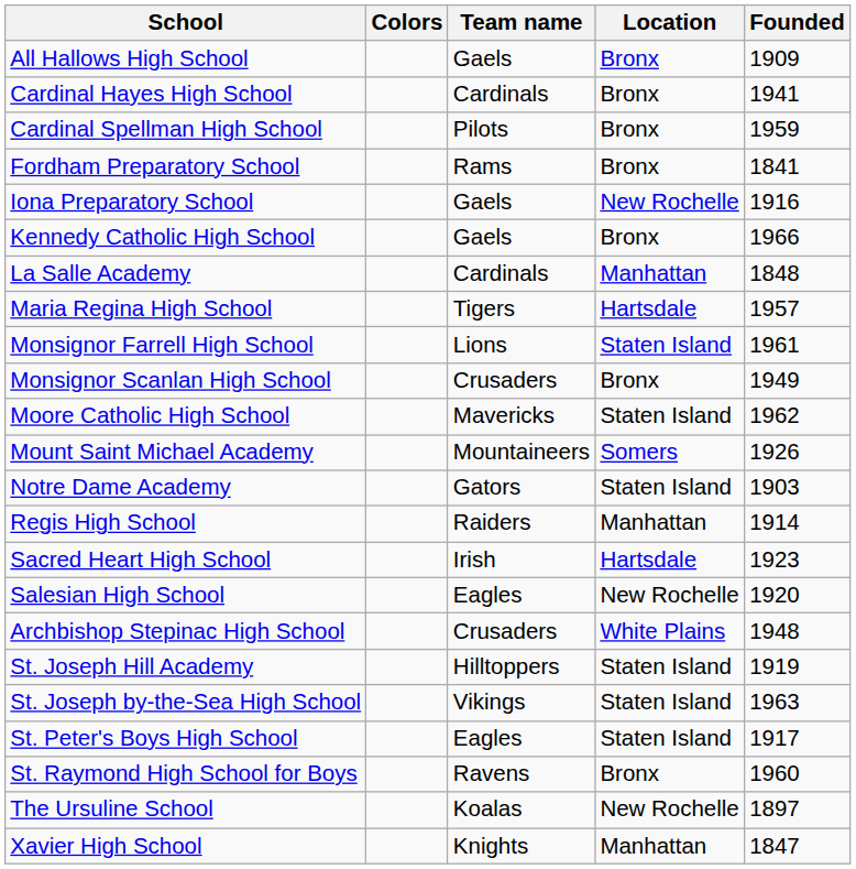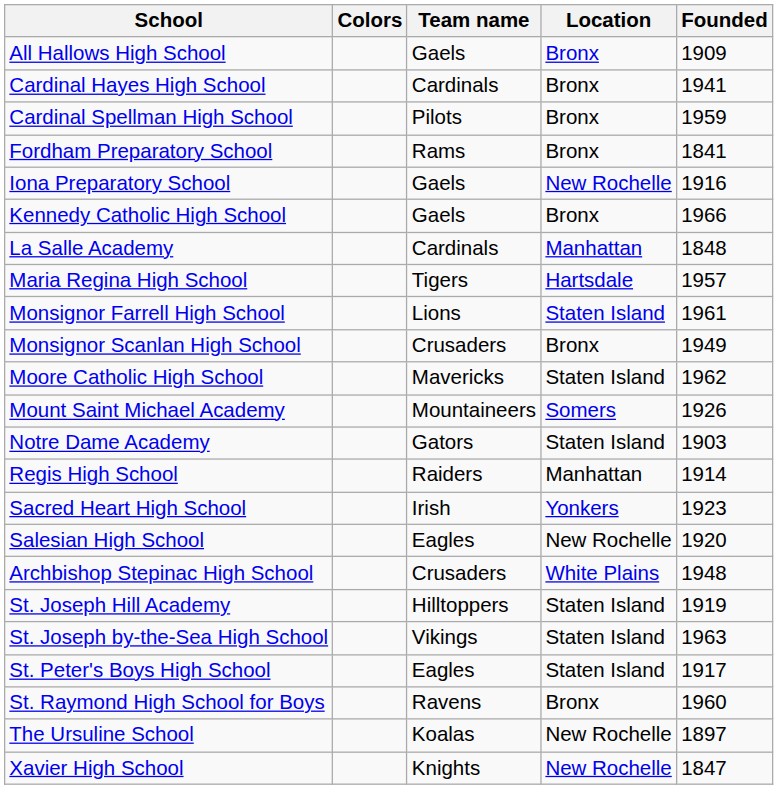 <table class="wikitable">
 <tr>
 <th>School</th>
 <th>Colors</th>
 <th>Team name</th>
 <th>Location</th>
 <th>Founded</th>
 </tr>
 <tr>
 <td><a href='#'>All Hallows High School</a></td>
 <td></td>
 <td>Gaels</td>
 <td><a href='#'>Bronx</a></td>
 <td>1909</td>
 </tr>
 <tr>
 <td><a href='#'>Cardinal Hayes High School</a></td>
 <td></td>
 <td>Cardinals</td>
 <td>Bronx</td>
 <td>1941</td>
 </tr>
 <tr>
 <td><a href='#'>Cardinal Spellman High School</a></td>
 <td></td>
 <td>Pilots</td>
 <td>Bronx</td>
 <td>1959</td>
 </tr>
 <tr>
 <td><a href='#'>Fordham Preparatory School</a></td>
 <td></td>
 <td>Rams</td>
 <td>Bronx</td>
 <td>1841</td>
 </tr>
 <tr>
 <td><a href='#'>Iona Preparatory School</a></td>
 <td></td>
 <td>Gaels</td>
 <td><a href='#'>New Rochelle</a></td>
 <td>1916</td>
 </tr>
 <tr>
 <td><a href='#'>Kennedy Catholic High School</a></td>
 <td></td>
 <td>Gaels</td>
 <td>Bronx</td>
 <td>1966</td>
 </tr>
 <tr>
 <td><a href='#'>La Salle Academy</a></td>
 <td></td>
 <td>Cardinals</td>
 <td><a href='#'>Manhattan</a></td>
 <td>1848</td>
 </tr>
 <tr>
 <td><a href='#'>Maria Regina High School</a></td>
 <td></td>
 <td>Tigers</td>
 <td><a href='#'>Hartsdale</a></td>
 <td>1957</td>
 </tr>
 <tr>
 <td><a href='#'>Monsignor Farrell High School</a></td>
 <td></td>
 <td>Lions</td>
 <td><a href='#'>Staten Island</a></td>
 <td>1961</td>
 </tr>
 <tr>
 <td><a href='#'>Monsignor Scanlan High School</a></td>
 <td></td>
 <td>Crusaders</td>
 <td>Bronx</td>
 <td>1949</td>
 </tr>
 <tr>
 <td><a href='#'>Moore Catholic High School</a></td>
 <td></td>
 <td>Mavericks</td>
 <td>Staten Island</td>
 <td>1962</td>
 </tr>
 <tr>
 <td><a href='#'>Mount Saint Michael Academy</a></td>
 <td></td>
 <td>Mountaineers</td>
 <td><a href='#'>Somers</a></td>
 <td>1926</td>
 </tr>
 <tr>
 <td><a href='#'>Notre Dame Academy</a></td>
 <td></td>
 <td>Gators</td>
 <td>Staten Island</td>
 <td>1903</td>
 </tr>
 <tr>
 <td><a href='#'>Regis High School</a></td>
 <td></td>
 <td>Raiders</td>
 <td>Manhattan</td>
 <td>1914</td>
 </tr>
 <tr>
 <td><a href='#'>Sacred Heart High School</a></td>
 <td></td>
 <td>Irish</td>
-<td><a href='#'>Hartsdale</a></td>
+<td><a href='#'>Yonkers</a></td>
 <td>1923</td>
 </tr>
 <tr>
 <td><a href='#'>Salesian High School</a></td>
 <td></td>
 <td>Eagles</td>
 <td>New Rochelle</td>
 <td>1920</td>
 </tr>
 <tr>
 <td><a href='#'>Archbishop Stepinac High School</a></td>
 <td></td>
 <td>Crusaders</td>
 <td><a href='#'>White Plains</a></td>
 <td>1948</td>
 </tr>
 <tr>
 <td><a href='#'>St. Joseph Hill Academy</a></td>
 <td></td>
 <td>Hilltoppers</td>
 <td>Staten Island</td>
 <td>1919</td>
 </tr>
 <tr>
 <td><a href='#'>St. Joseph by-the-Sea High School</a></td>
 <td></td>
 <td>Vikings</td>
 <td>Staten Island</td>
 <td>1963</td>
 </tr>
 <tr>
 <td><a href='#'>St. Peter's Boys High School</a></td>
 <td></td>
 <td>Eagles</td>
 <td>Staten Island</td>
 <td>1917</td>
 </tr>
 <tr>
 <td><a href='#'>St. Raymond High School for Boys</a></td>
 <td></td>
 <td>Ravens</td>
 <td>Bronx</td>
 <td>1960</td>
 </tr>
 <tr>
 <td><a href='#'>The Ursuline School</a></td>
 <td></td>
 <td>Koalas</td>
 <td>New Rochelle</td>
 <td>1897</td>
 </tr>
 <tr>
 <td><a href='#'>Xavier High School</a></td>
 <td></td>
 <td>Knights</td>
-<td>Manhattan</td>
+<td><a href='#'>New Rochelle</a></td>
 <td>1847</td>
 </tr>
 </table>
